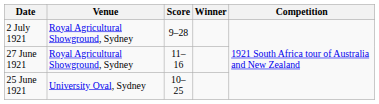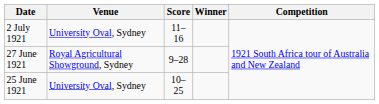 <table class="wikitable">
 <tr>
 <th>Date</th>
 <th>Venue</th>
 <th>Score</th>
 <th>Winner</th>
 <th>Competition</th>
 </tr>
 <tr>
 <td>2 July 1921</td>
-<td><a href='#'>Royal Agricultural Showground</a>, Sydney</td>
-<td align=center>9–28</td>
+<td><a href='#'>University Oval</a>, Sydney</td>
+<td align=center>11–16</td>
 <td></td>
 <td rowspan=3><a href='#'>1921 South Africa tour of Australia and New Zealand</a></td>
 </tr>
 <tr>
 <td>27 June 1921</td>
 <td><a href='#'>Royal Agricultural Showground</a>, Sydney</td>
-<td align=center>11–16</td>
+<td align=center>9–28</td>
 <td></td>
 </tr>
 <tr>
 <td>25 June 1921</td>
 <td><a href='#'>University Oval</a>, Sydney</td>
 <td align=center>10–25</td>
 <td></td>
 </tr>
 </table>
